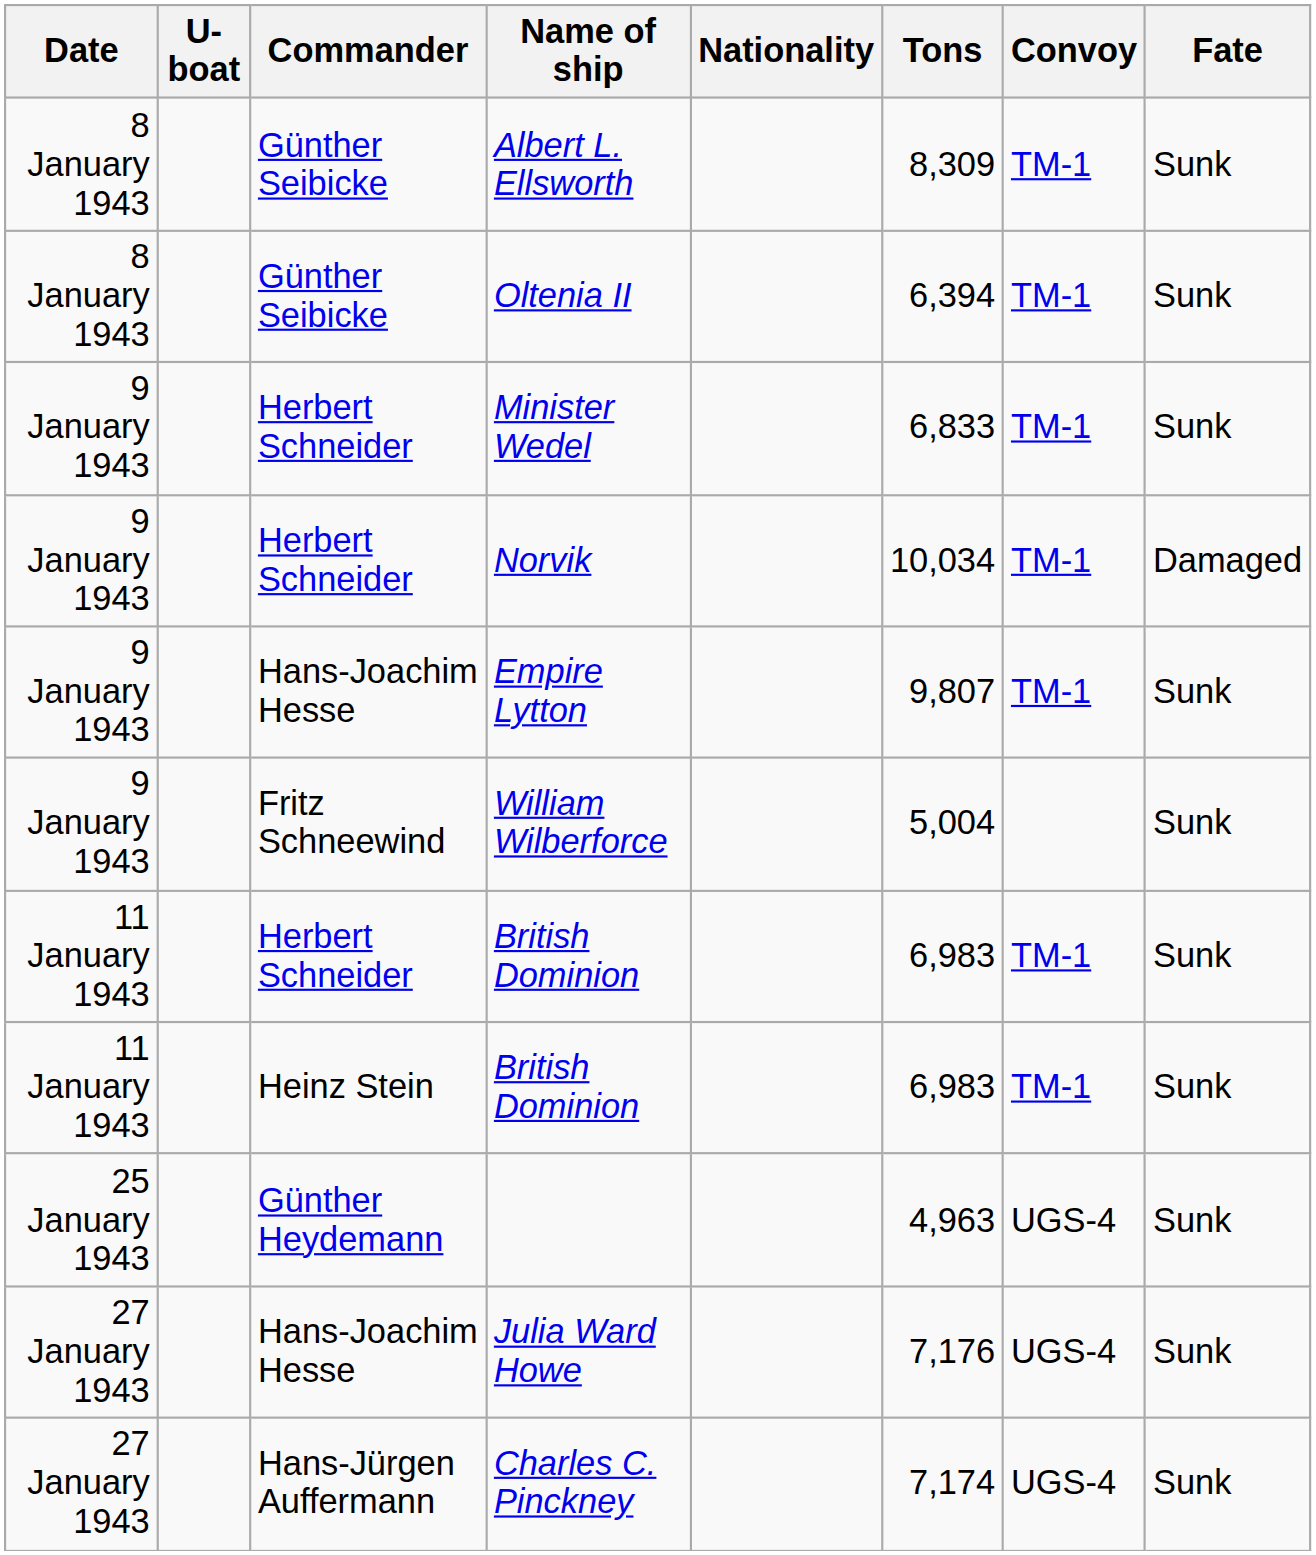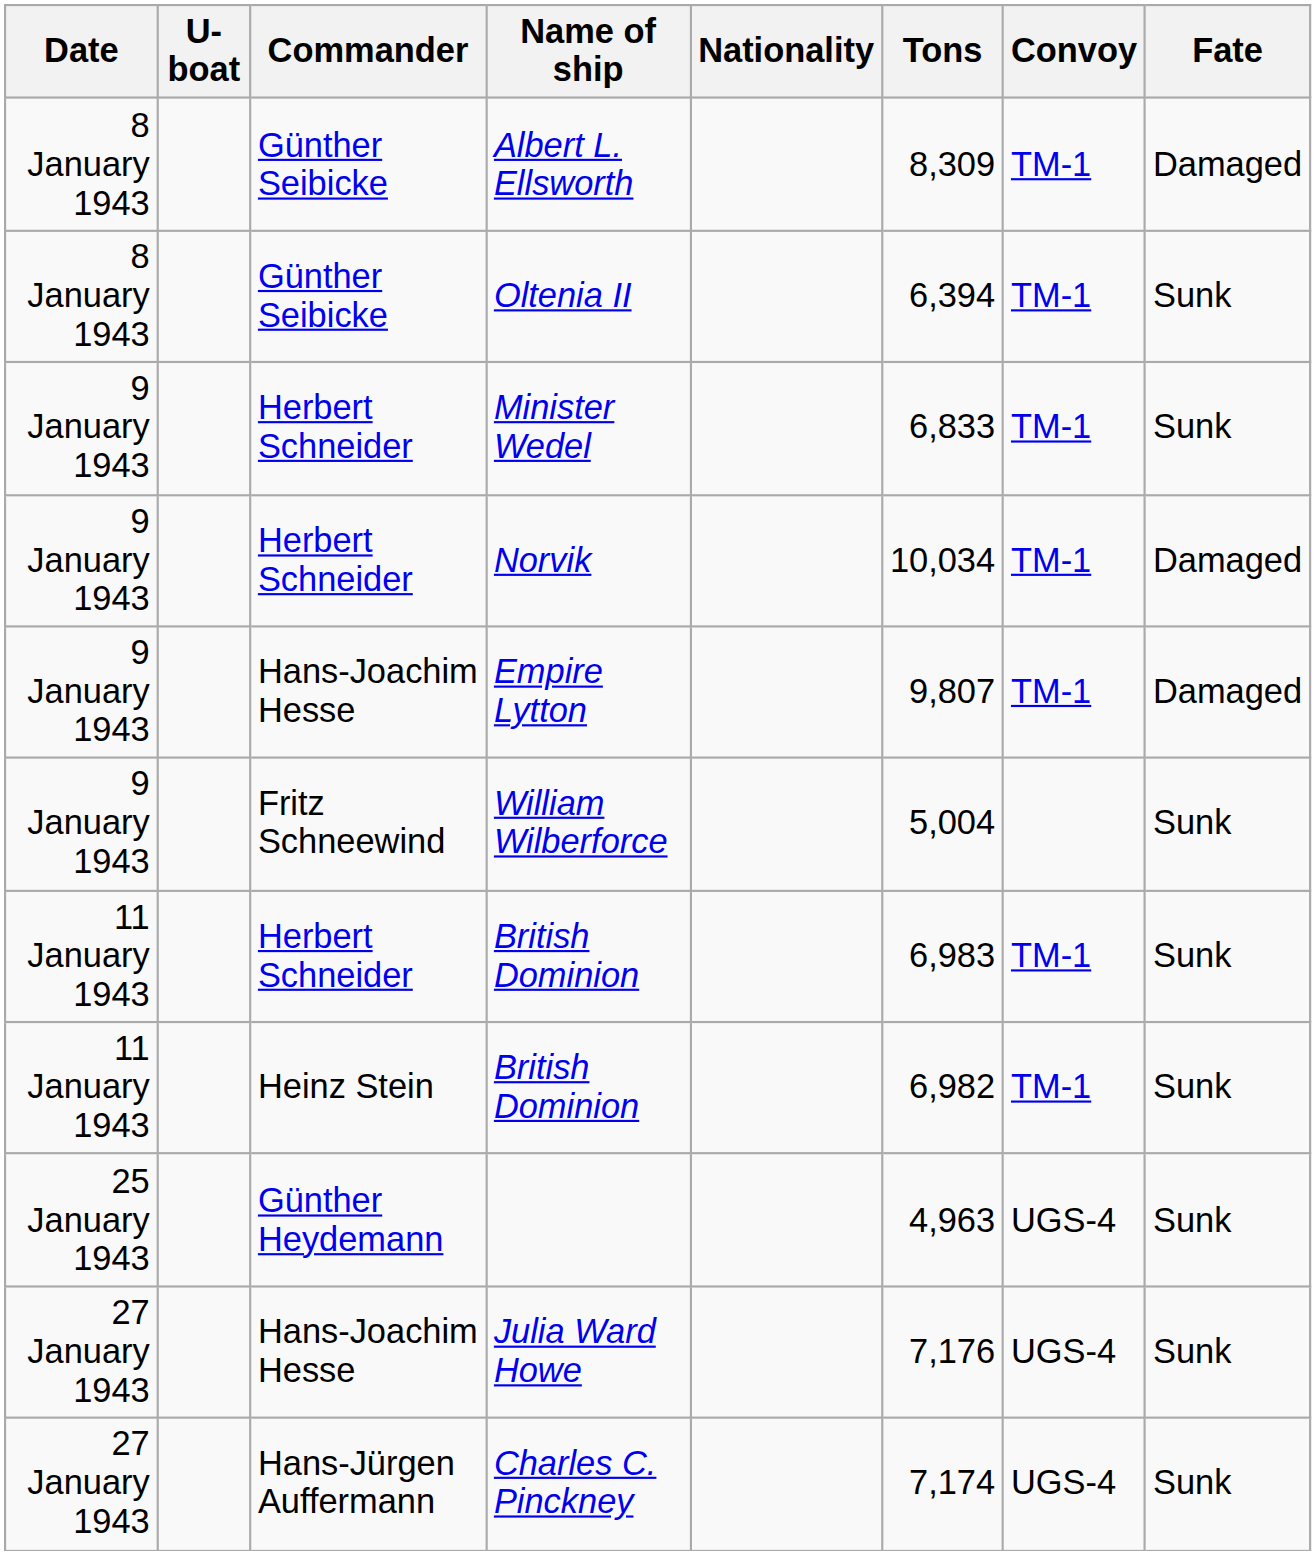 <table class="wikitable">
 <tr>
 <th>Date</th>
 <th>U-boat</th>
 <th>Commander</th>
 <th>Name of ship</th>
 <th>Nationality</th>
 <th>Tons</th>
 <th>Convoy</th>
 <th>Fate</th>
 </tr>
 <tr>
 <td align="right">8 January 1943</td>
 <td align="left"></td>
 <td align="left"><a href='#'>Günther Seibicke</a></td>
 <td align="left"><a href='#'><em>Albert L. Ellsworth</em></a></td>
 <td align="left"></td>
 <td align="right">8,309</td>
 <td align="left"><a href='#'>TM-1</a></td>
-<td align="left">Sunk</td>
+<td align="left">Damaged</td>
 </tr>
 <tr>
 <td align="right">8 January 1943</td>
 <td align="left"></td>
 <td align="left"><a href='#'>Günther Seibicke</a></td>
 <td align="left"><a href='#'><em>Oltenia II</em></a></td>
 <td align="left"></td>
 <td align="right">6,394</td>
 <td align="left"><a href='#'>TM-1</a></td>
 <td align="left">Sunk</td>
 </tr>
 <tr>
 <td align="right">9 January 1943</td>
 <td align="left"></td>
 <td align="left"><a href='#'>Herbert Schneider</a></td>
 <td align="left"><a href='#'><em>Minister Wedel</em></a></td>
 <td align="left"></td>
 <td align="right">6,833</td>
 <td align="left"><a href='#'>TM-1</a></td>
 <td align="left">Sunk</td>
 </tr>
 <tr>
 <td align="right">9 January 1943</td>
 <td align="left"></td>
 <td align="left"><a href='#'>Herbert Schneider</a></td>
 <td align="left"><a href='#'><em>Norvik</em></a></td>
 <td align="left"></td>
 <td align="right">10,034</td>
 <td align="left"><a href='#'>TM-1</a></td>
 <td align="left">Damaged</td>
 </tr>
 <tr>
 <td align="right">9 January 1943</td>
 <td align="left"></td>
 <td align="left">Hans-Joachim Hesse</td>
 <td align="left"><a href='#'><em>Empire Lytton</em></a></td>
 <td align="left"></td>
 <td align="right">9,807</td>
 <td align="left"><a href='#'>TM-1</a></td>
-<td align="left">Sunk</td>
+<td align="left">Damaged</td>
 </tr>
 <tr>
 <td align="right">9 January 1943</td>
 <td align="left"></td>
 <td align="left">Fritz Schneewind</td>
 <td align="left"><a href='#'><em>William Wilberforce</em></a></td>
 <td align="left"></td>
 <td align="right">5,004</td>
 <td align="left"></td>
 <td align="left">Sunk</td>
 </tr>
 <tr>
 <td align="right">11 January 1943</td>
 <td align="left"></td>
 <td align="left"><a href='#'>Herbert Schneider</a></td>
 <td align="left"><a href='#'><em>British Dominion</em></a></td>
 <td align="left"></td>
 <td align="right">6,983</td>
 <td align="left"><a href='#'>TM-1</a></td>
 <td align="left">Sunk</td>
 </tr>
 <tr>
 <td align="right">11 January 1943</td>
 <td align="left"></td>
 <td align="left">Heinz Stein</td>
 <td align="left"><a href='#'><em>British Dominion</em></a></td>
 <td align="left"></td>
-<td align="right">6,983</td>
+<td align="right">6,982</td>
 <td align="left"><a href='#'>TM-1</a></td>
 <td align="left">Sunk</td>
 </tr>
 <tr>
 <td align="right">25 January 1943</td>
 <td align="left"></td>
 <td align="left"><a href='#'>Günther Heydemann</a></td>
 <td align="left"></td>
 <td align="left"></td>
 <td align="right">4,963</td>
 <td align="left">UGS-4</td>
 <td align="left">Sunk</td>
 </tr>
 <tr>
 <td align="right">27 January 1943</td>
 <td align="left"></td>
 <td align="left">Hans-Joachim Hesse</td>
 <td align="left"><a href='#'><em>Julia Ward Howe</em></a></td>
 <td align="left"></td>
 <td align="right">7,176</td>
 <td align="left">UGS-4</td>
 <td align="left">Sunk</td>
 </tr>
 <tr>
 <td align="right">27 January 1943</td>
 <td align="left"></td>
 <td align="left">Hans-Jürgen Auffermann</td>
 <td align="left"><a href='#'><em>Charles C. Pinckney</em></a></td>
 <td align="left"></td>
 <td align="right">7,174</td>
 <td align="left">UGS-4</td>
 <td align="left">Sunk</td>
 </tr>
 </table>
